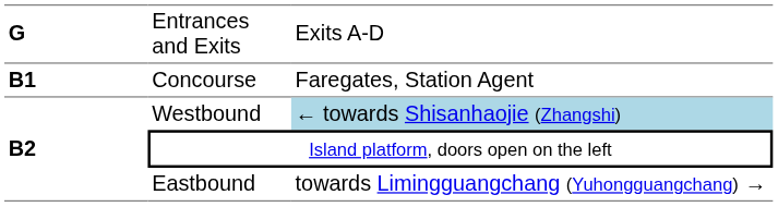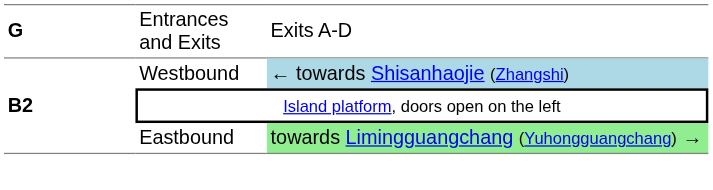 <table cellspacing=0 cellpadding=3>
 <tr>
 <td style="border-top:solid 1px gray;border-bottom:solid 1px gray;" width=100><strong>G</strong></td>
 <td style="border-top:solid 1px gray;border-bottom:solid 1px gray;" width=100>Entrances and Exits</td>
 <td style="border-top:solid 1px gray;border-bottom:solid 1px gray;" width=350>Exits A-D</td>
-</tr>
-<tr>
-<td style="border-bottom:solid 1px gray;"><strong>B1</strong></td>
-<td style="border-bottom:solid 1px gray;">Concourse</td>
-<td style="border-bottom:solid 1px gray;">Faregates, Station Agent</td>
 </tr>
 <tr>
 <td style="border-bottom:solid 1px gray;" rowspan=3><strong>B2</strong></td>
 <td>Westbound</td>
 <td style="background: lightblue;">←  towards <a href='#'>Shisanhaojie</a> <small>(<a href='#'>Zhangshi</a>)</small></td>
 </tr>
 <tr>
 <td style="border-right:solid 2px black;border-left:solid 2px black;border-top:solid 2px black;border-bottom:solid 2px black;text-align:center;" colspan=2><small><a href='#'>Island platform</a>, doors open on the left</small></td>
 </tr>
 <tr>
 <td style="border-bottom:solid 1px gray;">Eastbound</td>
-<td style="border-bottom:solid 1px gray;">  towards <a href='#'>Limingguangchang</a> <small>(<a href='#'>Yuhongguangchang</a>)</small> →</td>
+<td style="background: lightgreen; border-bottom:solid 1px gray;">  towards <a href='#'>Limingguangchang</a> <small>(<a href='#'>Yuhongguangchang</a>)</small> →</td>
 </tr>
 </table>
